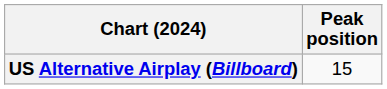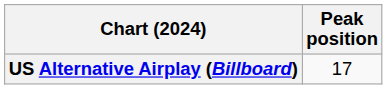 <table class="wikitable plainrowheaders" style="text-align:center">
 <tr>
 <th scope="col">Chart (2024)</th>
 <th scope="col">Peak<br> position</th>
 </tr>
 <tr>
 <th scope="row">US <a href='#'>Alternative Airplay</a> (<em><a href='#'>Billboard</a></em>)</th>
-<td>15</td>
+<td>17</td>
 </tr>
 </table>
